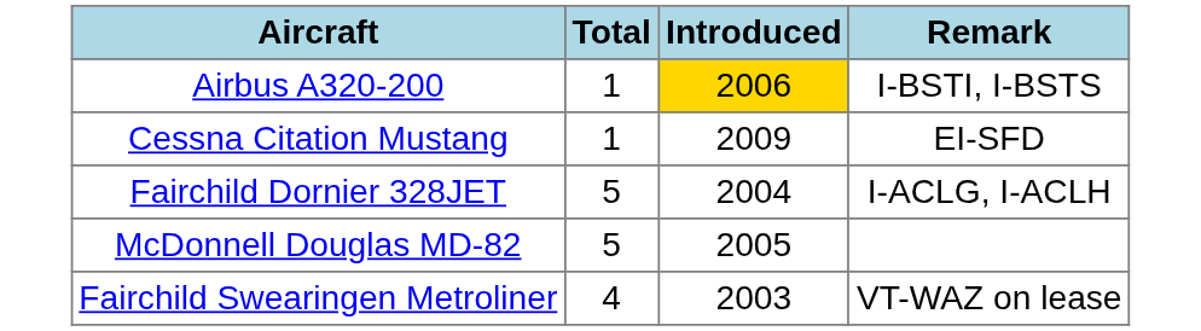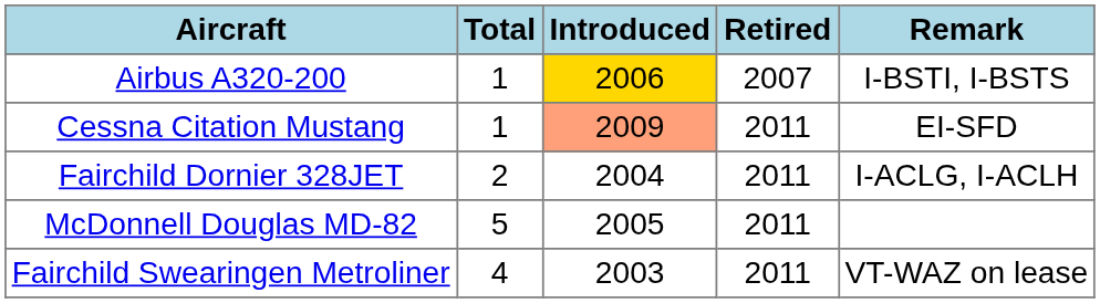 <table class="toccolours" border="1" cellpadding="3" style="border-collapse:collapse;margin:auto;text-align:center">
 <tr bgcolor=lightblue>
 <th>Aircraft</th>
 <th>Total</th>
 <th>Introduced</th>
+<th>Retired</th>
 <th>Remark</th>
 </tr>
 <tr>
 <td><a href='#'>Airbus A320-200</a></td>
 <td>1</td>
 <td style="background: gold;">2006</td>
+<td>2007</td>
 <td>I-BSTI, I-BSTS</td>
 </tr>
 <tr>
 <td><a href='#'>Cessna Citation Mustang</a></td>
 <td>1</td>
-<td>2009</td>
+<td style="background: lightsalmon;">2009</td>
+<td>2011</td>
 <td>EI-SFD</td>
 </tr>
 <tr>
 <td><a href='#'>Fairchild Dornier 328JET</a></td>
-<td>5</td>
+<td>2</td>
 <td>2004</td>
+<td>2011</td>
 <td>I-ACLG, I-ACLH</td>
 </tr>
 <tr>
 <td><a href='#'>McDonnell Douglas MD-82</a></td>
 <td>5</td>
 <td>2005</td>
+<td>2011</td>
 <td></td>
 </tr>
 <tr>
 <td><a href='#'>Fairchild Swearingen Metroliner</a></td>
 <td>4</td>
 <td>2003</td>
+<td>2011</td>
 <td>VT-WAZ on lease</td>
 </tr>
 </table>
